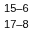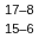 <table style="text-align:center">
 <tr>
 <th width=200></th>
 <th width=100></th>
 <th width=200></th>
 </tr>
 <tr>
 <td align=right><strong></strong></td>
-<td>15–6</td>
+<td>17–8</td>
 <td align=left></td>
 </tr>
 <tr>
 <td align=right><strong></strong></td>
-<td>17–8</td>
+<td>15–6</td>
 <td align=left></td>
 </tr>
 </table>
